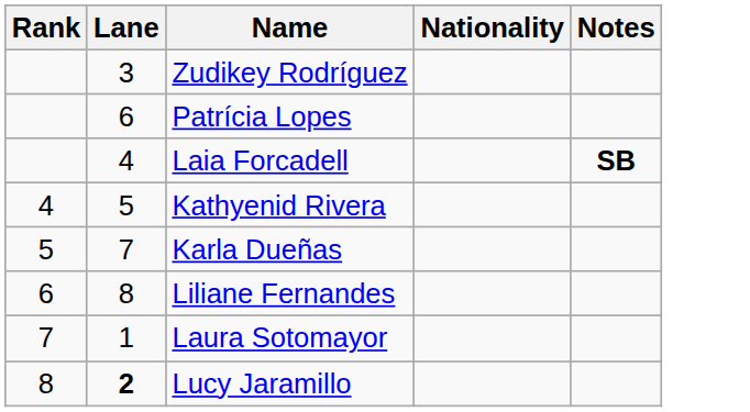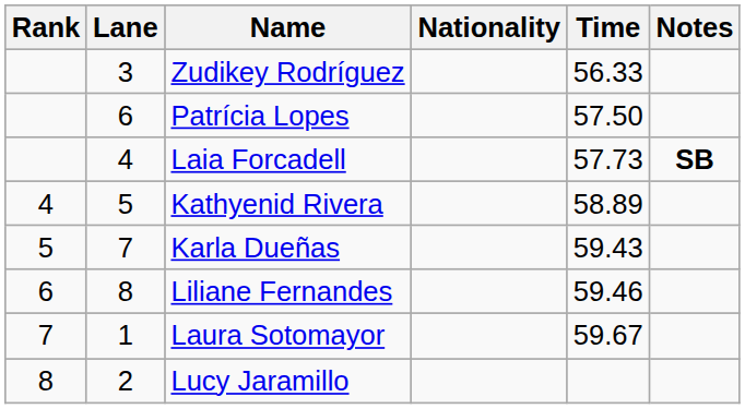 <table class="wikitable sortable" style="text-align:center;font-size:95%">
 <tr>
 <th>Rank</th>
 <th>Lane</th>
 <th>Name</th>
 <th>Nationality</th>
+<th>Time</th>
 <th>Notes</th>
 </tr>
 <tr>
 <td></td>
 <td>3</td>
 <td align=left><a href='#'>Zudikey Rodríguez</a></td>
 <td align=left></td>
+<td>56.33</td>
 <td></td>
 </tr>
 <tr>
 <td></td>
 <td>6</td>
 <td align=left><a href='#'>Patrícia Lopes</a></td>
 <td align=left></td>
+<td>57.50</td>
 <td></td>
 </tr>
 <tr>
 <td></td>
 <td>4</td>
 <td align=left><a href='#'>Laia Forcadell</a></td>
 <td align=left></td>
+<td>57.73</td>
 <td><strong>SB</strong></td>
 </tr>
 <tr>
 <td>4</td>
 <td>5</td>
 <td align=left><a href='#'>Kathyenid Rivera</a></td>
 <td align=left></td>
+<td>58.89</td>
 <td></td>
 </tr>
 <tr>
 <td>5</td>
 <td>7</td>
 <td align=left><a href='#'>Karla Dueñas</a></td>
 <td align=left></td>
+<td>59.43</td>
 <td></td>
 </tr>
 <tr>
 <td>6</td>
 <td>8</td>
 <td align=left><a href='#'>Liliane Fernandes</a></td>
 <td align=left></td>
+<td>59.46</td>
 <td></td>
 </tr>
 <tr>
 <td>7</td>
 <td>1</td>
 <td align=left><a href='#'>Laura Sotomayor</a></td>
 <td align=left></td>
+<td>59.67</td>
 <td></td>
 </tr>
 <tr>
 <td>8</td>
-<td><strong>2</strong></td>
+<td>2</td>
 <td align=left><a href='#'>Lucy Jaramillo</a></td>
 <td align=left></td>
 <td></td>
+<td></td>
 </tr>
 </table>
